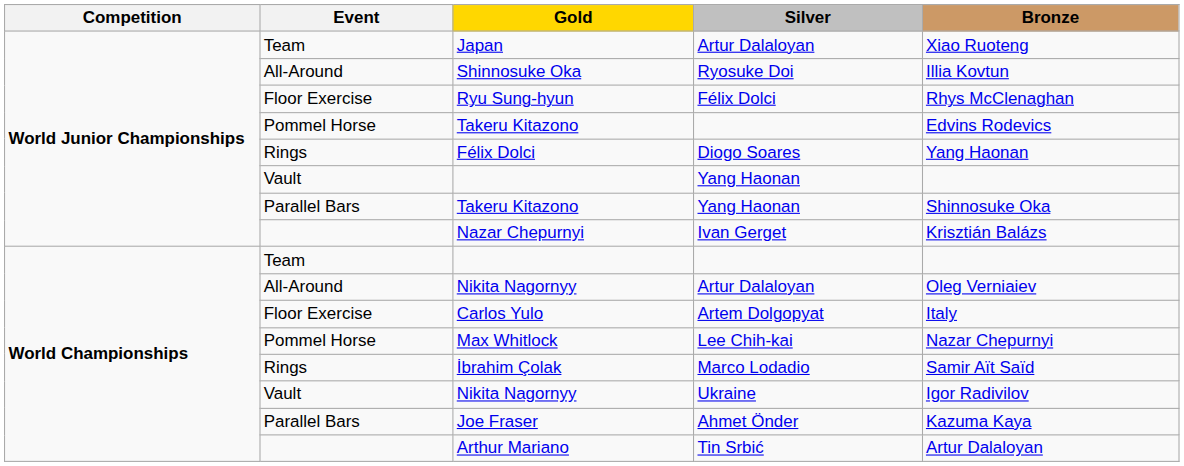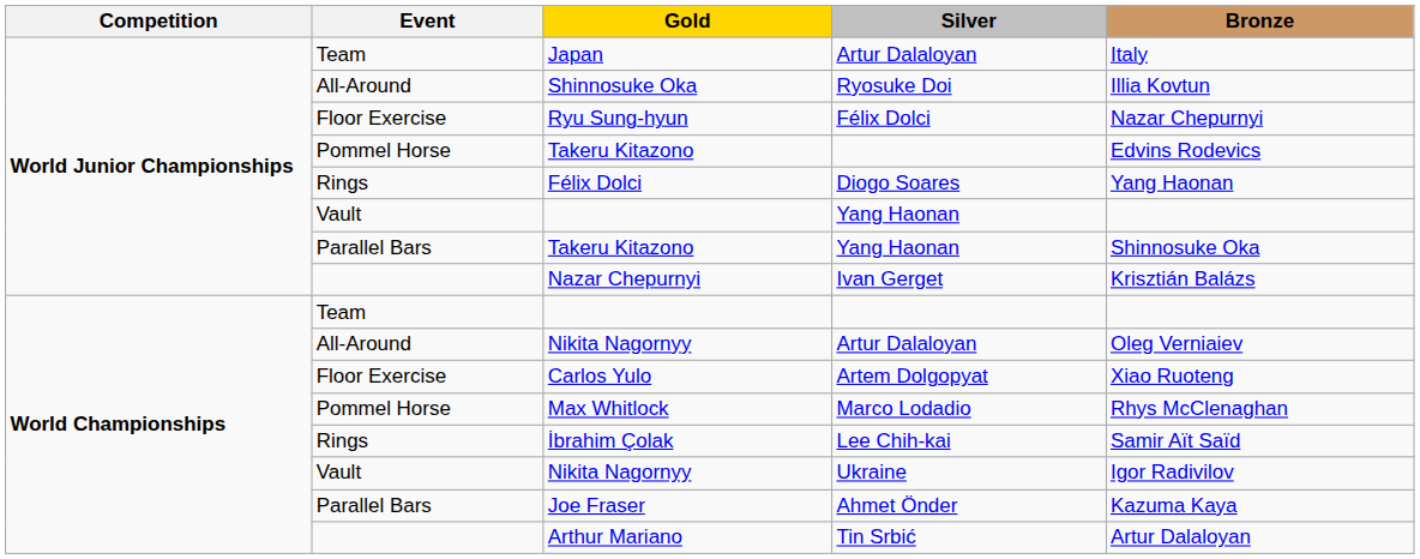 <table class="wikitable" style="width:70%;">
 <tr>
 <th style="text-align:center; width:5%;">Competition</th>
 <th style="text-align:center; width:5%;">Event</th>
 <td style="text-align:center; width:6%; background:gold;"><strong>Gold</strong></td>
 <td style="text-align:center; width:6%; background:silver;"><strong>Silver</strong></td>
 <td style="text-align:center; width:6%; background:#c96;"><strong>Bronze</strong></td>
 </tr>
 <tr>
 <td rowspan=8><strong>World Junior Championships</strong></td>
 <td>Team</td>
 <td> <a href='#'>Japan</a></td>
 <td> <a href='#'>Artur Dalaloyan</a></td>
-<td> <a href='#'>Xiao Ruoteng</a></td>
+<td> <a href='#'>Italy</a></td>
 </tr>
 <tr>
 <td>All-Around</td>
 <td> <a href='#'>Shinnosuke Oka</a></td>
 <td> <a href='#'>Ryosuke Doi</a></td>
 <td> <a href='#'>Illia Kovtun</a></td>
 </tr>
 <tr>
 <td>Floor Exercise</td>
 <td> <a href='#'>Ryu Sung-hyun</a></td>
 <td> <a href='#'>Félix Dolci</a></td>
-<td> <a href='#'>Rhys McClenaghan</a></td>
+<td> <a href='#'>Nazar Chepurnyi</a></td>
 </tr>
 <tr>
 <td>Pommel Horse</td>
 <td> <a href='#'>Takeru Kitazono</a></td>
 <td></td>
 <td> <a href='#'>Edvins Rodevics</a></td>
 </tr>
 <tr>
 <td>Rings</td>
 <td> <a href='#'>Félix Dolci</a></td>
 <td> <a href='#'>Diogo Soares</a></td>
 <td> <a href='#'>Yang Haonan</a></td>
 </tr>
 <tr>
 <td>Vault</td>
 <td></td>
 <td> <a href='#'>Yang Haonan</a></td>
 <td></td>
 </tr>
 <tr>
 <td>Parallel Bars</td>
 <td> <a href='#'>Takeru Kitazono</a></td>
 <td> <a href='#'>Yang Haonan</a></td>
 <td> <a href='#'>Shinnosuke Oka</a></td>
 </tr>
 <tr>
 <td></td>
 <td> <a href='#'>Nazar Chepurnyi</a></td>
 <td> <a href='#'>Ivan Gerget</a></td>
 <td> <a href='#'>Krisztián Balázs</a></td>
 </tr>
 <tr>
 <td rowspan=8><strong>World Championships</strong></td>
 <td>Team</td>
 <td></td>
 <td></td>
 <td></td>
 </tr>
 <tr>
 <td>All-Around</td>
 <td> <a href='#'>Nikita Nagornyy</a></td>
 <td> <a href='#'>Artur Dalaloyan</a></td>
 <td> <a href='#'>Oleg Verniaiev</a></td>
 </tr>
 <tr>
 <td>Floor Exercise</td>
 <td> <a href='#'>Carlos Yulo</a></td>
 <td> <a href='#'>Artem Dolgopyat</a></td>
-<td> <a href='#'>Italy</a></td>
+<td> <a href='#'>Xiao Ruoteng</a></td>
 </tr>
 <tr>
 <td>Pommel Horse</td>
 <td> <a href='#'>Max Whitlock</a></td>
-<td> <a href='#'>Lee Chih-kai</a></td>
-<td> <a href='#'>Nazar Chepurnyi</a></td>
+<td> <a href='#'>Marco Lodadio</a></td>
+<td> <a href='#'>Rhys McClenaghan</a></td>
 </tr>
 <tr>
 <td>Rings</td>
 <td> <a href='#'>İbrahim Çolak</a></td>
-<td> <a href='#'>Marco Lodadio</a></td>
+<td> <a href='#'>Lee Chih-kai</a></td>
 <td> <a href='#'>Samir Aït Saïd</a></td>
 </tr>
 <tr>
 <td>Vault</td>
 <td> <a href='#'>Nikita Nagornyy</a></td>
 <td> <a href='#'>Ukraine</a></td>
 <td> <a href='#'>Igor Radivilov</a></td>
 </tr>
 <tr>
 <td>Parallel Bars</td>
 <td> <a href='#'>Joe Fraser</a></td>
 <td> <a href='#'>Ahmet Önder</a></td>
 <td> <a href='#'>Kazuma Kaya</a></td>
 </tr>
 <tr>
 <td></td>
 <td> <a href='#'>Arthur Mariano</a></td>
 <td> <a href='#'>Tin Srbić</a></td>
 <td> <a href='#'>Artur Dalaloyan</a></td>
 </tr>
 </table>
